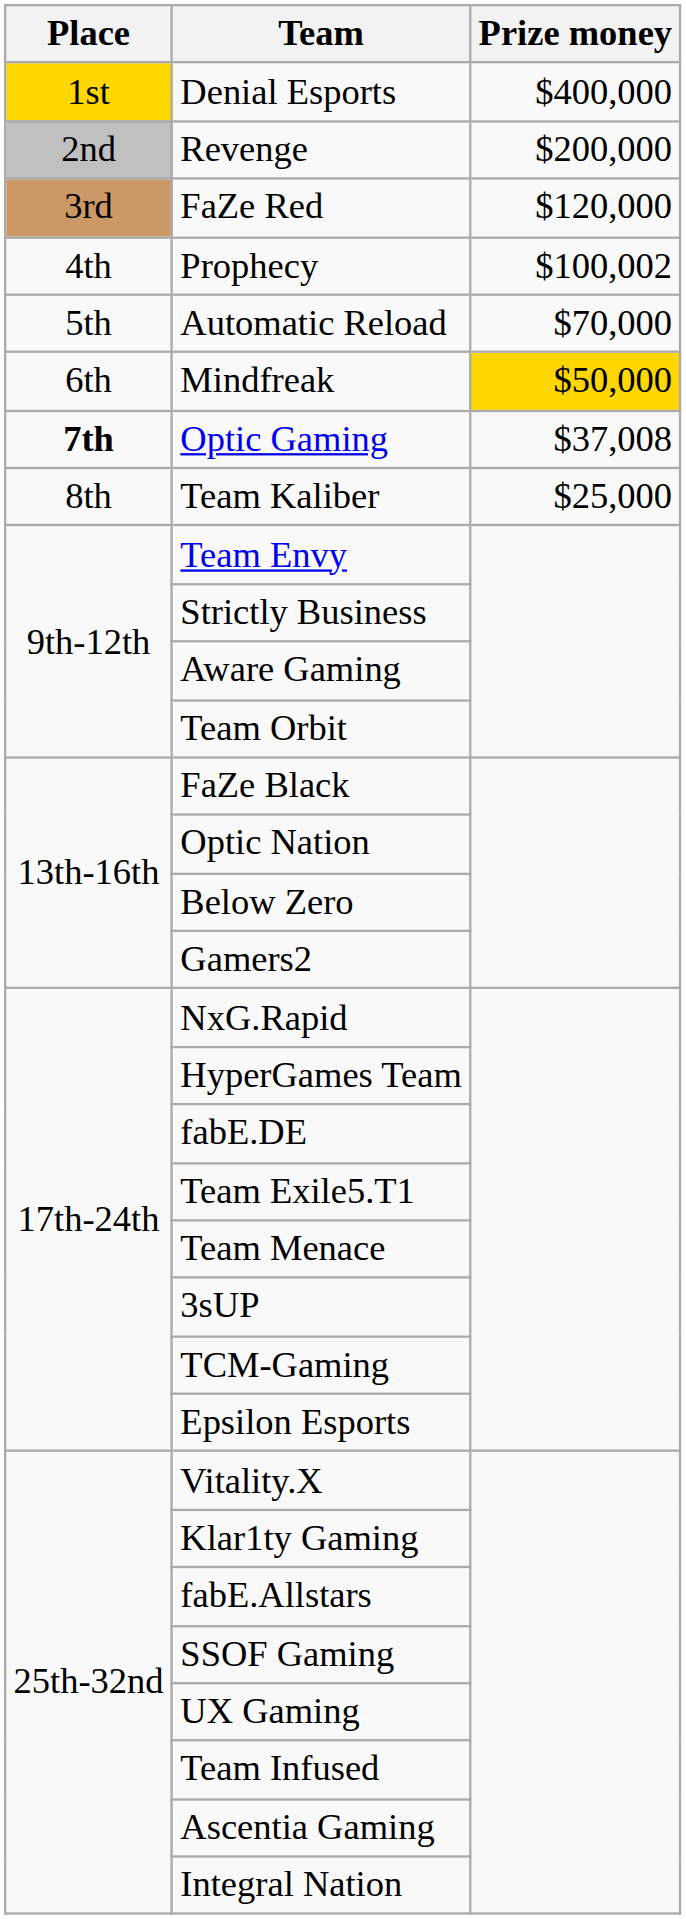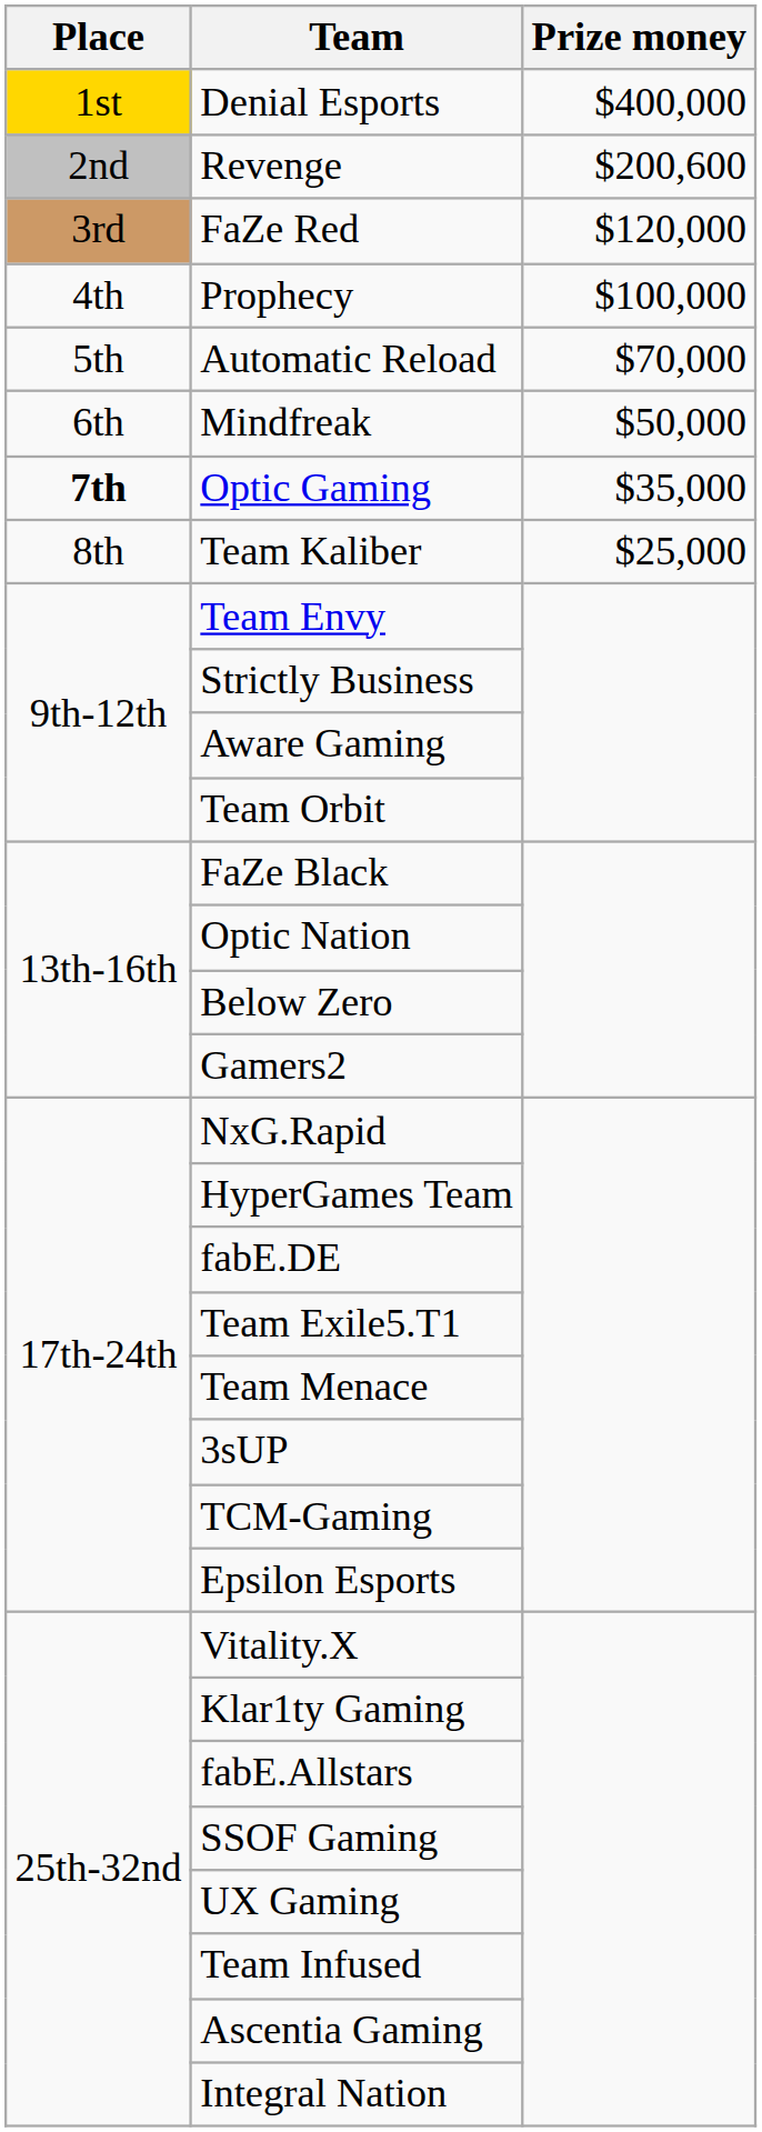 <table class="wikitable" style="text-align:left">
 <tr>
 <th>Place</th>
 <th>Team</th>
 <th>Prize money</th>
 </tr>
 <tr>
 <td style="text-align:center; background:gold;">1st</td>
 <td>Denial Esports</td>
 <td style="text-align:right">$400,000</td>
 </tr>
 <tr>
 <td style="text-align:center; background:silver;">2nd</td>
 <td>Revenge</td>
-<td style="text-align:right">$200,000</td>
+<td style="text-align:right">$200,600</td>
 </tr>
 <tr>
 <td style="text-align:center; background:#c96;">3rd</td>
 <td>FaZe Red</td>
 <td style="text-align:right">$120,000</td>
 </tr>
 <tr>
 <td style="text-align:center">4th</td>
 <td>Prophecy</td>
-<td style="text-align:right">$100,002</td>
+<td style="text-align:right">$100,000</td>
 </tr>
 <tr>
 <td style="text-align:center">5th</td>
 <td>Automatic Reload</td>
 <td style="text-align:right">$70,000</td>
 </tr>
 <tr>
 <td style="text-align:center">6th</td>
 <td>Mindfreak</td>
-<td style="background: gold; text-align:right">$50,000</td>
+<td style="text-align:right">$50,000</td>
 </tr>
 <tr>
 <td style="text-align:center"><strong>7th</strong></td>
 <td><a href='#'>Optic Gaming</a></td>
-<td style="text-align:right">$37,008</td>
+<td style="text-align:right">$35,000</td>
 </tr>
 <tr>
 <td style="text-align:center">8th</td>
 <td>Team Kaliber</td>
 <td style="text-align:right">$25,000</td>
 </tr>
 <tr>
 <td style="text-align:center" rowspan="4">9th-12th</td>
 <td><a href='#'>Team Envy</a></td>
 <td style="text-align:right" rowspan="4"></td>
 </tr>
 <tr>
 <td>Strictly Business</td>
 </tr>
 <tr>
 <td>Aware Gaming</td>
 </tr>
 <tr>
 <td>Team Orbit</td>
 </tr>
 <tr>
 <td style="text-align:center" rowspan="4">13th-16th</td>
 <td>FaZe Black</td>
 <td style="text-align:right" rowspan="4"></td>
 </tr>
 <tr>
 <td>Optic Nation</td>
 </tr>
 <tr>
 <td>Below Zero</td>
 </tr>
 <tr>
 <td>Gamers2</td>
 </tr>
 <tr>
 <td style="text-align:center" rowspan="8">17th-24th</td>
 <td>NxG.Rapid</td>
 <td style="text-align:right" rowspan="8"></td>
 </tr>
 <tr>
 <td>HyperGames Team</td>
 </tr>
 <tr>
 <td>fabE.DE</td>
 </tr>
 <tr>
 <td>Team Exile5.T1</td>
 </tr>
 <tr>
 <td>Team Menace</td>
 </tr>
 <tr>
 <td>3sUP</td>
 </tr>
 <tr>
 <td>TCM-Gaming</td>
 </tr>
 <tr>
 <td>Epsilon Esports</td>
 </tr>
 <tr>
 <td style="text-align:center" rowspan="8">25th-32nd</td>
 <td>Vitality.X</td>
 <td style="text-align:right" rowspan="8"></td>
 </tr>
 <tr>
 <td>Klar1ty Gaming</td>
 </tr>
 <tr>
 <td>fabE.Allstars</td>
 </tr>
 <tr>
 <td>SSOF Gaming</td>
 </tr>
 <tr>
 <td>UX Gaming</td>
 </tr>
 <tr>
 <td>Team Infused</td>
 </tr>
 <tr>
 <td>Ascentia Gaming</td>
 </tr>
 <tr>
 <td>Integral Nation</td>
 </tr>
 </table>
